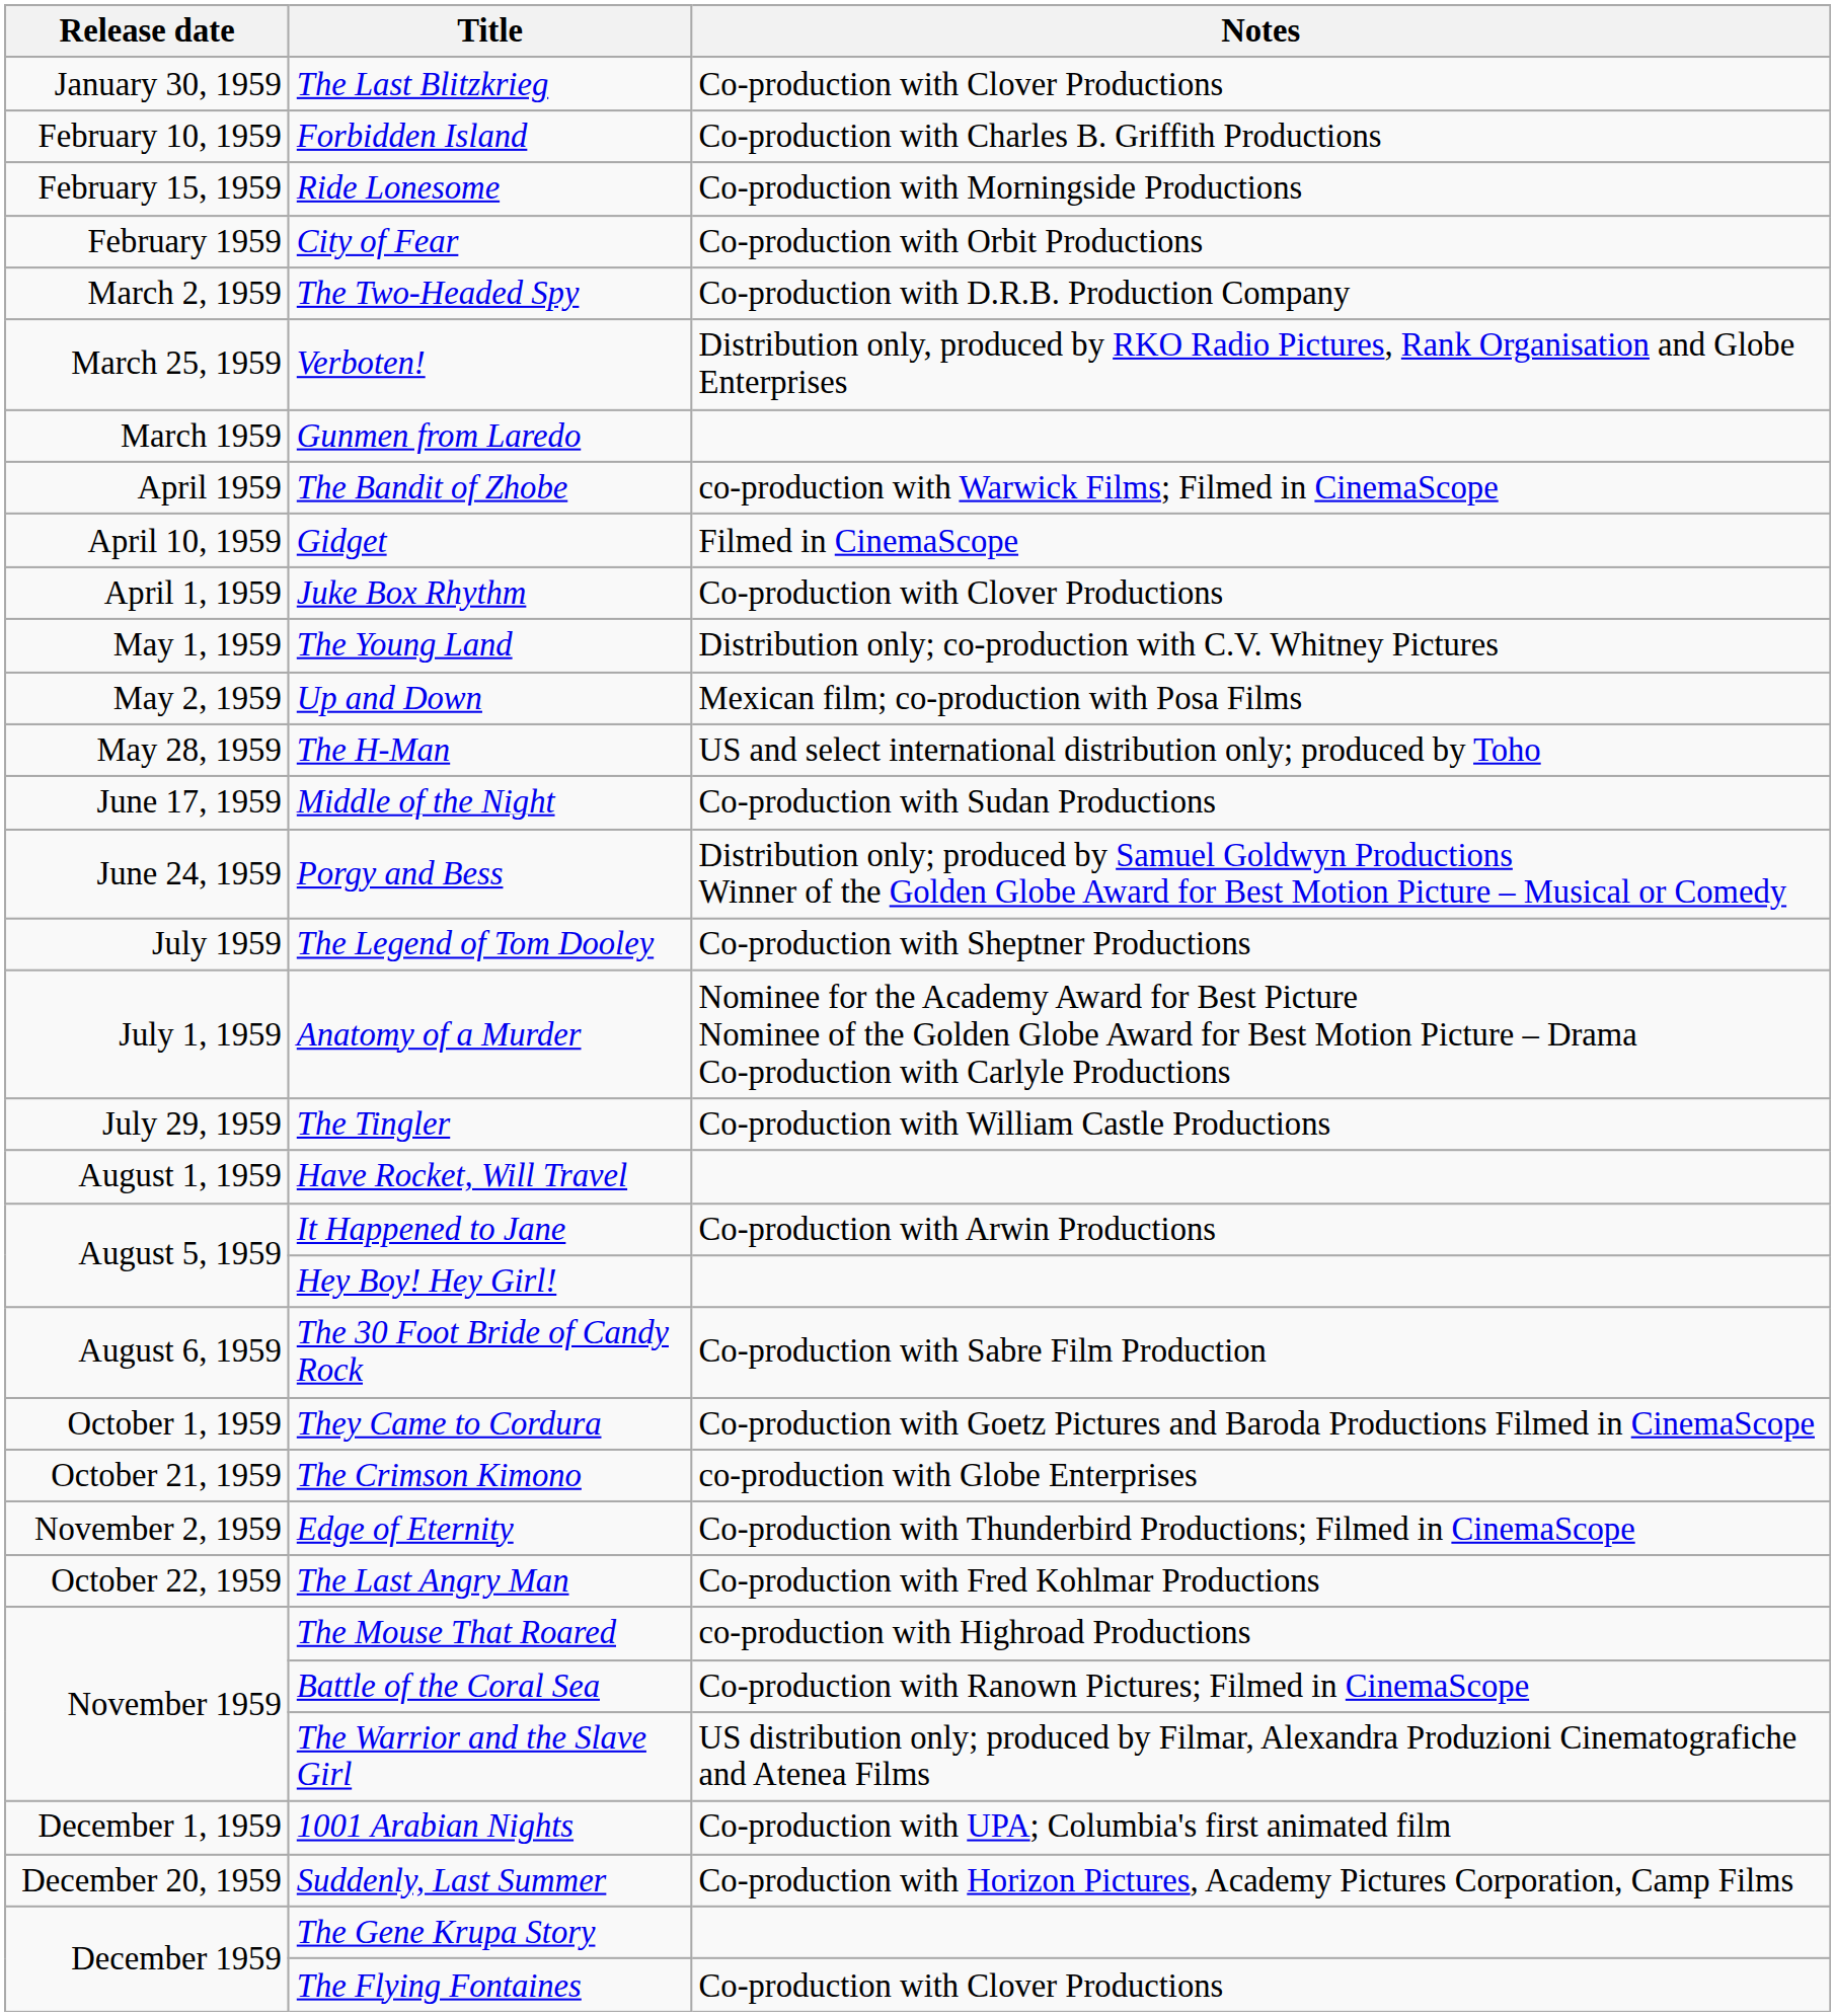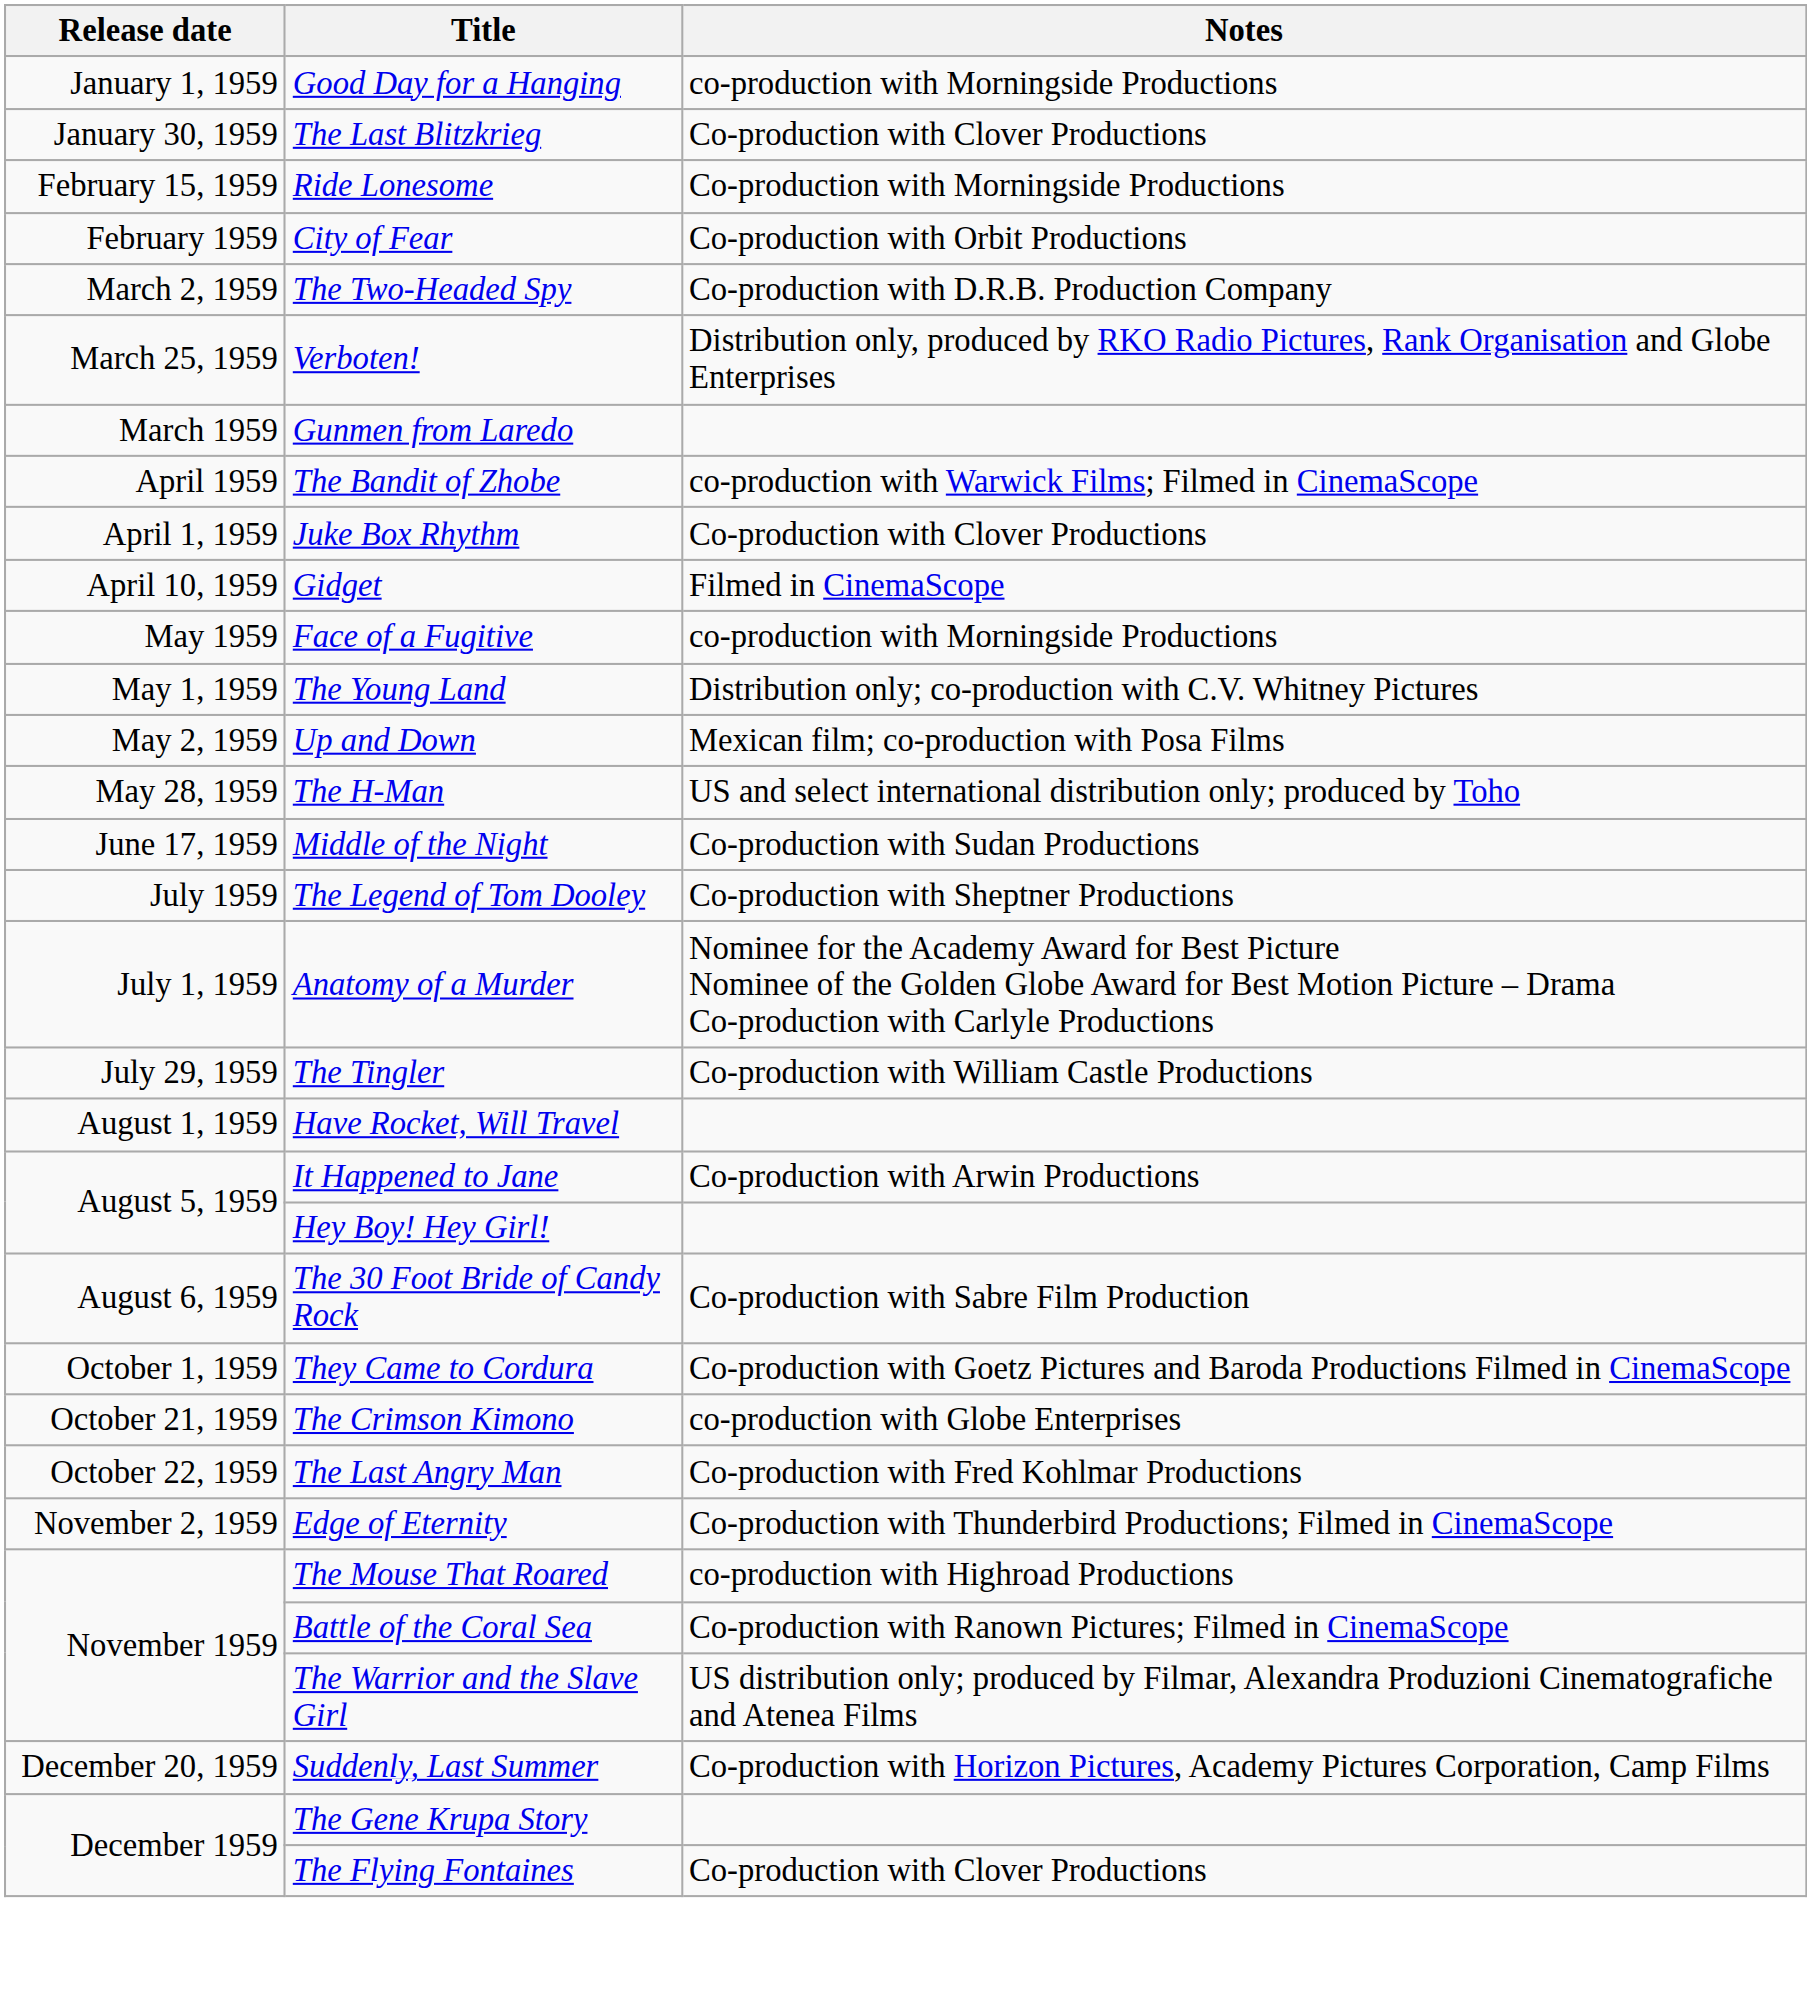 <table class="wikitable sortable" style="width:100%;">
 <tr>
 <th scope="col" style="width:130px;">Release date</th>
 <th>Title</th>
 <th>Notes</th>
 </tr>
 <tr>
+<td style="text-align:right;">January 1, 1959</td>
+<td><em><a href='#'>Good Day for a Hanging</a></em></td>
+<td>co-production with Morningside Productions</td>
+</tr>
+<tr>
 <td style="text-align:right;">January 30, 1959</td>
 <td><em><a href='#'>The Last Blitzkrieg</a></em></td>
 <td>Co-production with Clover Productions</td>
-</tr>
-<tr>
-<td style="text-align:right;">February 10, 1959</td>
-<td><em><a href='#'>Forbidden Island</a></em></td>
-<td>Co-production with Charles B. Griffith Productions</td>
 </tr>
 <tr>
 <td style="text-align:right;">February 15, 1959</td>
 <td><em><a href='#'>Ride Lonesome</a></em></td>
 <td>Co-production with Morningside Productions</td>
 </tr>
 <tr>
 <td style="text-align:right;">February 1959</td>
 <td><em><a href='#'>City of Fear</a></em></td>
 <td>Co-production with Orbit Productions</td>
 </tr>
 <tr>
 <td style="text-align:right;">March 2, 1959</td>
 <td><em><a href='#'>The Two-Headed Spy</a></em></td>
 <td>Co-production with D.R.B. Production Company</td>
 </tr>
 <tr>
 <td style="text-align:right;">March 25, 1959</td>
 <td><em><a href='#'>Verboten!</a></em></td>
 <td>Distribution only, produced by <a href='#'>RKO Radio Pictures</a>, <a href='#'>Rank Organisation</a> and Globe Enterprises</td>
 </tr>
 <tr>
 <td style="text-align:right;">March 1959</td>
 <td><em><a href='#'>Gunmen from Laredo</a></em></td>
 <td></td>
 </tr>
 <tr>
 <td style="text-align:right;">April 1959</td>
 <td><em><a href='#'>The Bandit of Zhobe</a></em></td>
 <td>co-production with <a href='#'>Warwick Films</a>; Filmed in <a href='#'>CinemaScope</a></td>
 </tr>
 <tr>
+<td style="text-align:right;">April 1, 1959</td>
+<td><em><a href='#'>Juke Box Rhythm</a></em></td>
+<td>Co-production with Clover Productions</td>
+</tr>
+<tr>
 <td style="text-align:right;">April 10, 1959</td>
 <td><em><a href='#'>Gidget</a></em></td>
 <td>Filmed in <a href='#'>CinemaScope</a></td>
 </tr>
 <tr>
-<td style="text-align:right;">April 1, 1959</td>
-<td><em><a href='#'>Juke Box Rhythm</a></em></td>
-<td>Co-production with Clover Productions</td>
+<td style="text-align:right;">May 1959</td>
+<td><em><a href='#'>Face of a Fugitive</a></em></td>
+<td>co-production with Morningside Productions</td>
 </tr>
 <tr>
 <td style="text-align:right;">May 1, 1959</td>
 <td><em><a href='#'>The Young Land</a></em></td>
 <td>Distribution only; co-production with C.V. Whitney Pictures</td>
 </tr>
 <tr>
 <td style="text-align:right;">May 2, 1959</td>
 <td><em><a href='#'>Up and Down</a></em></td>
 <td>Mexican film; co-production with Posa Films</td>
 </tr>
 <tr>
 <td style="text-align:right;">May 28, 1959</td>
 <td><em><a href='#'>The H-Man</a></em></td>
 <td>US and select international distribution only; produced by <a href='#'>Toho</a></td>
 </tr>
 <tr>
 <td style="text-align:right;">June 17, 1959</td>
 <td><em><a href='#'>Middle of the Night</a></em></td>
 <td>Co-production with Sudan Productions</td>
-</tr>
-<tr>
-<td style="text-align:right;">June 24, 1959</td>
-<td><em><a href='#'>Porgy and Bess</a></em></td>
-<td>Distribution only; produced by <a href='#'>Samuel Goldwyn Productions</a><br>Winner of the <a href='#'>Golden Globe Award for Best Motion Picture – Musical or Comedy</a></td>
 </tr>
 <tr>
 <td style="text-align:right;">July 1959</td>
 <td><em><a href='#'>The Legend of Tom Dooley</a></em></td>
 <td>Co-production with Sheptner Productions</td>
 </tr>
 <tr>
 <td style="text-align:right;">July 1, 1959</td>
 <td><em><a href='#'>Anatomy of a Murder</a></em></td>
 <td>Nominee for the Academy Award for Best Picture<br>Nominee of the Golden Globe Award for Best Motion Picture – Drama<br>Co-production with Carlyle Productions</td>
 </tr>
 <tr>
 <td style="text-align:right;">July 29, 1959</td>
 <td><em><a href='#'>The Tingler</a></em></td>
 <td>Co-production with William Castle Productions</td>
 </tr>
 <tr>
 <td style="text-align:right;">August 1, 1959</td>
 <td><em><a href='#'>Have Rocket, Will Travel</a></em></td>
 <td></td>
 </tr>
 <tr>
 <td style="text-align:right;" rowspan="2">August 5, 1959</td>
 <td><em><a href='#'>It Happened to Jane</a></em></td>
 <td>Co-production with Arwin Productions</td>
 </tr>
 <tr>
 <td><em><a href='#'>Hey Boy! Hey Girl!</a></em></td>
 <td></td>
 </tr>
 <tr>
 <td style="text-align:right;">August 6, 1959</td>
 <td><em><a href='#'>The 30 Foot Bride of Candy Rock</a></em></td>
 <td>Co-production with Sabre Film Production</td>
 </tr>
 <tr>
 <td style="text-align:right;">October 1, 1959</td>
 <td><em><a href='#'>They Came to Cordura</a></em></td>
 <td>Co-production with Goetz Pictures and Baroda Productions Filmed in <a href='#'>CinemaScope</a></td>
 </tr>
 <tr>
 <td style="text-align:right;">October 21, 1959</td>
 <td><em><a href='#'>The Crimson Kimono</a></em></td>
 <td>co-production with Globe Enterprises</td>
 </tr>
 <tr>
+<td style="text-align:right;">October 22, 1959</td>
+<td><em><a href='#'>The Last Angry Man</a></em></td>
+<td>Co-production with Fred Kohlmar Productions</td>
+</tr>
+<tr>
 <td style="text-align:right;">November 2, 1959</td>
 <td><em><a href='#'>Edge of Eternity</a></em></td>
 <td>Co-production with Thunderbird Productions; Filmed in <a href='#'>CinemaScope</a></td>
-</tr>
-<tr>
-<td style="text-align:right;">October 22, 1959</td>
-<td><em><a href='#'>The Last Angry Man</a></em></td>
-<td>Co-production with Fred Kohlmar Productions</td>
 </tr>
 <tr>
 <td style="text-align:right;" rowspan="3">November 1959</td>
 <td><em><a href='#'>The Mouse That Roared</a></em></td>
 <td>co-production with Highroad Productions</td>
 </tr>
 <tr>
 <td><em><a href='#'>Battle of the Coral Sea</a></em></td>
 <td>Co-production with Ranown Pictures; Filmed in <a href='#'>CinemaScope</a></td>
 </tr>
 <tr>
 <td><em><a href='#'>The Warrior and the Slave Girl</a></em></td>
 <td>US distribution only; produced by Filmar, Alexandra Produzioni Cinematografiche and Atenea Films</td>
-</tr>
-<tr>
-<td style="text-align:right;">December 1, 1959</td>
-<td><em><a href='#'>1001 Arabian Nights</a></em></td>
-<td>Co-production with <a href='#'>UPA</a>; Columbia's first animated film</td>
 </tr>
 <tr>
 <td style="text-align:right;">December 20, 1959</td>
 <td><em><a href='#'>Suddenly, Last Summer</a></em></td>
 <td>Co-production with <a href='#'>Horizon Pictures</a>, Academy Pictures Corporation, Camp Films</td>
 </tr>
 <tr>
 <td style="text-align:right;" rowspan="2">December 1959</td>
 <td><em><a href='#'>The Gene Krupa Story</a></em></td>
 <td></td>
 </tr>
 <tr>
 <td><em><a href='#'>The Flying Fontaines</a></em></td>
 <td>Co-production with Clover Productions</td>
 </tr>
 </table>
